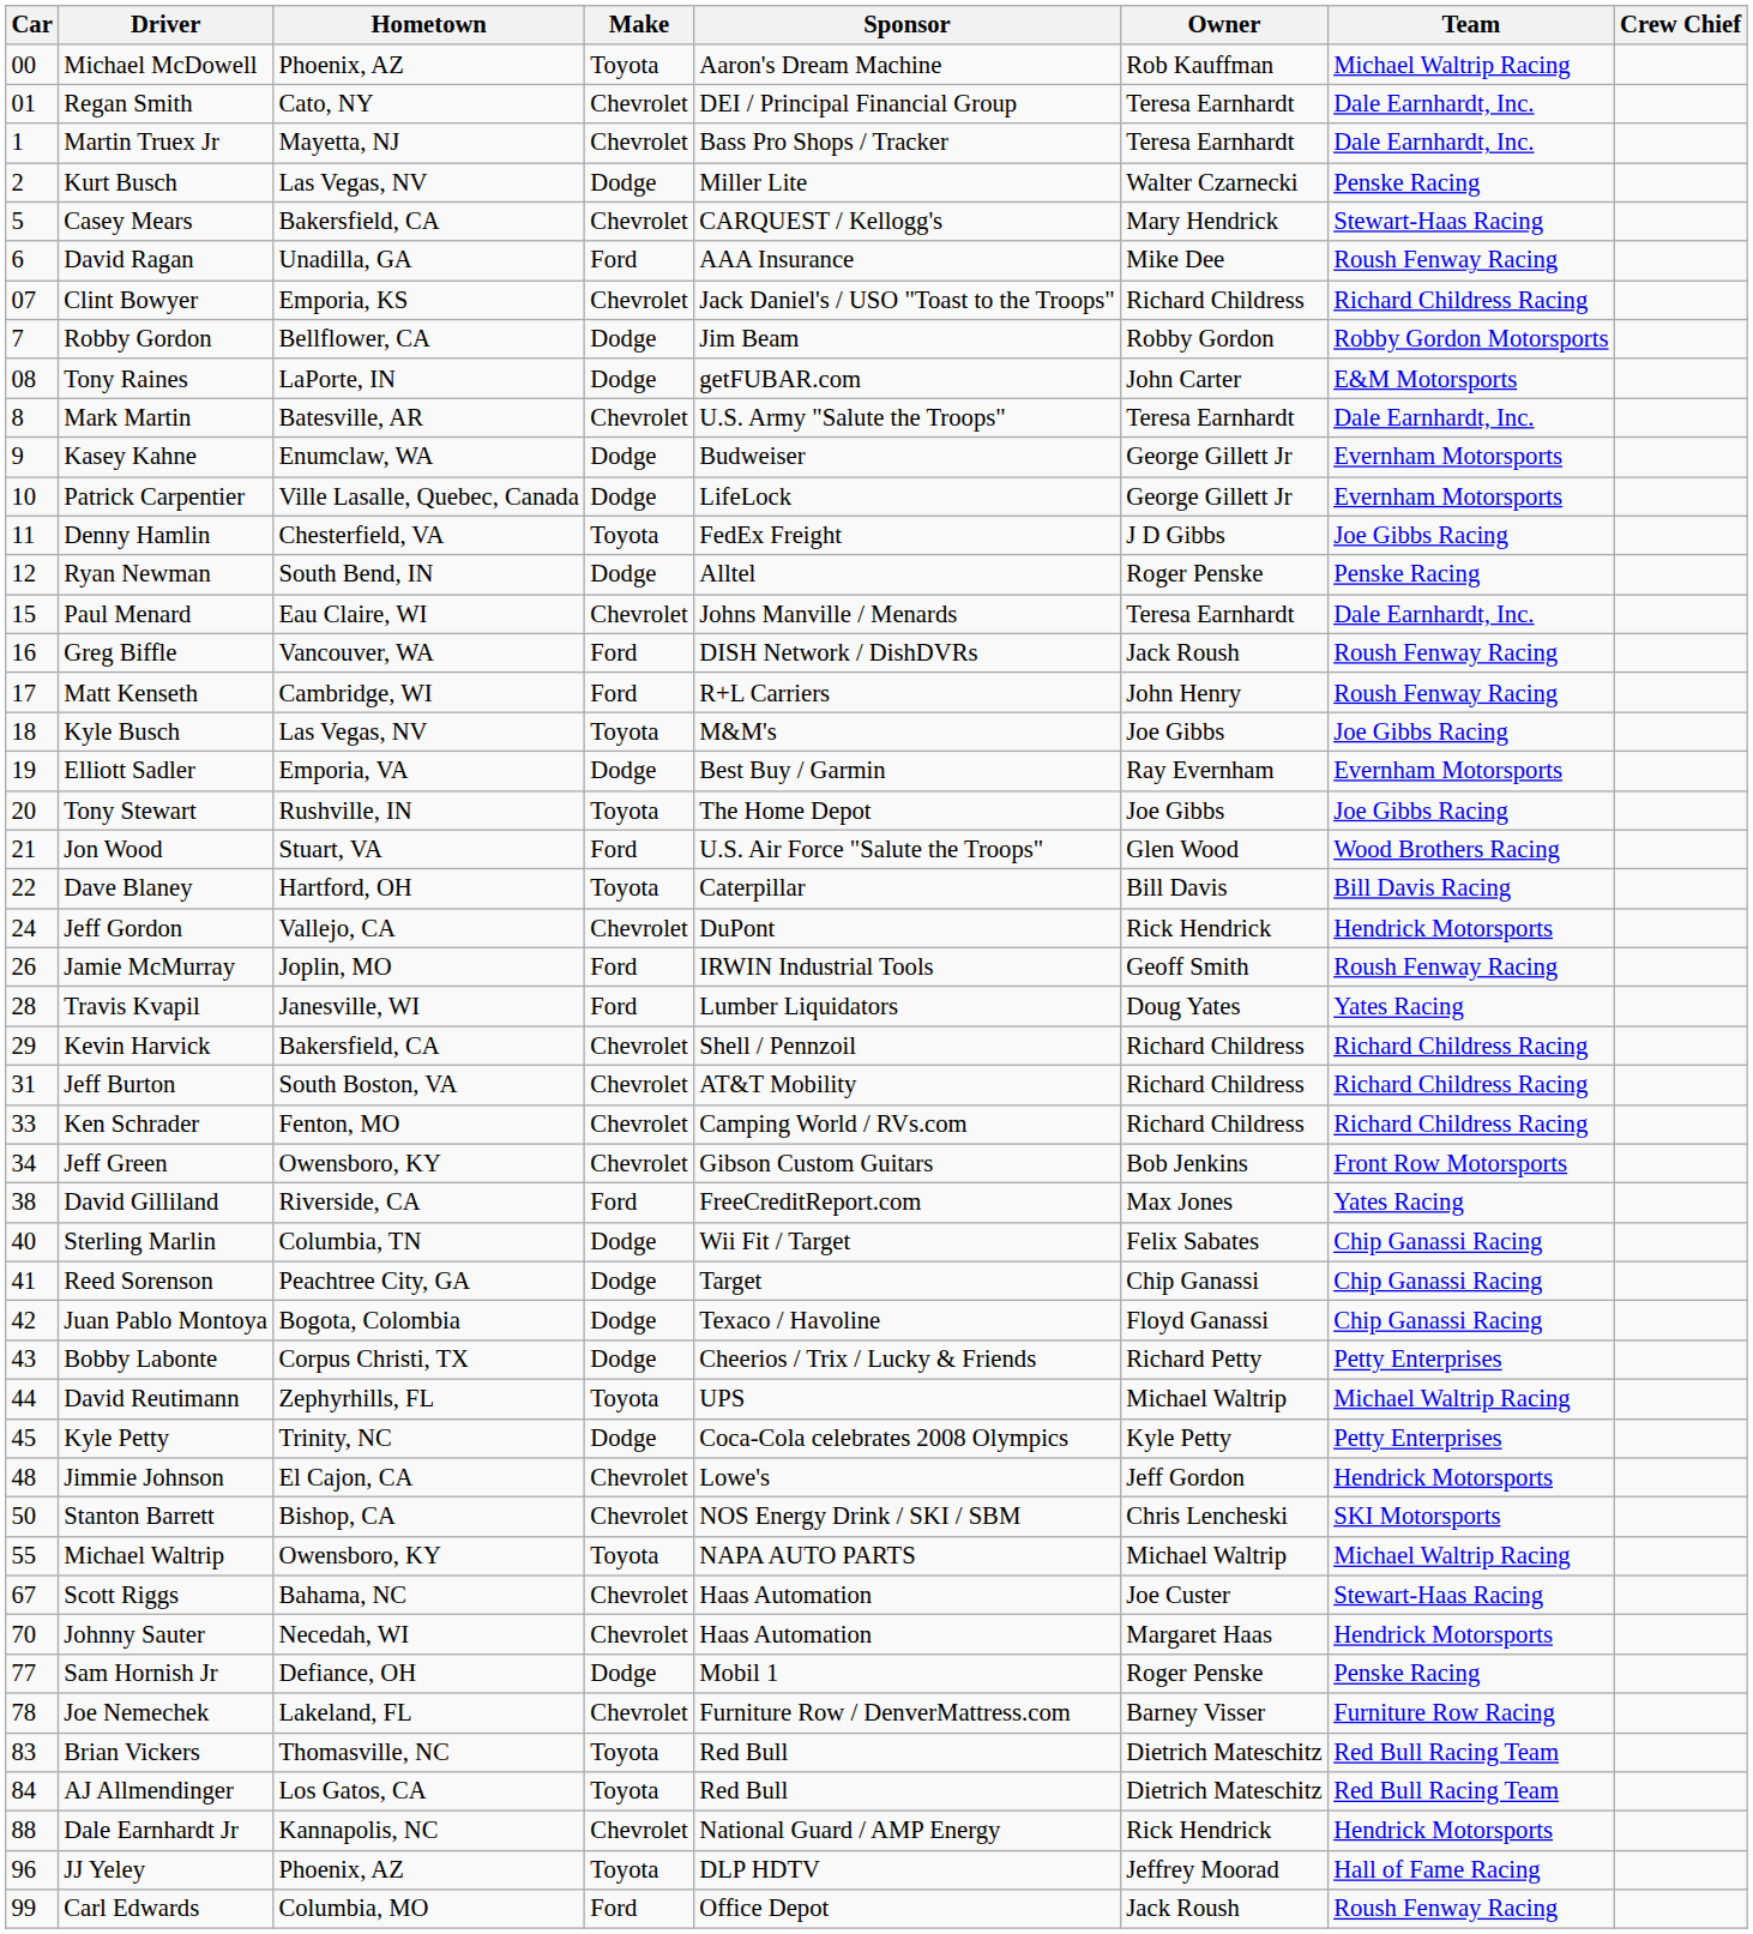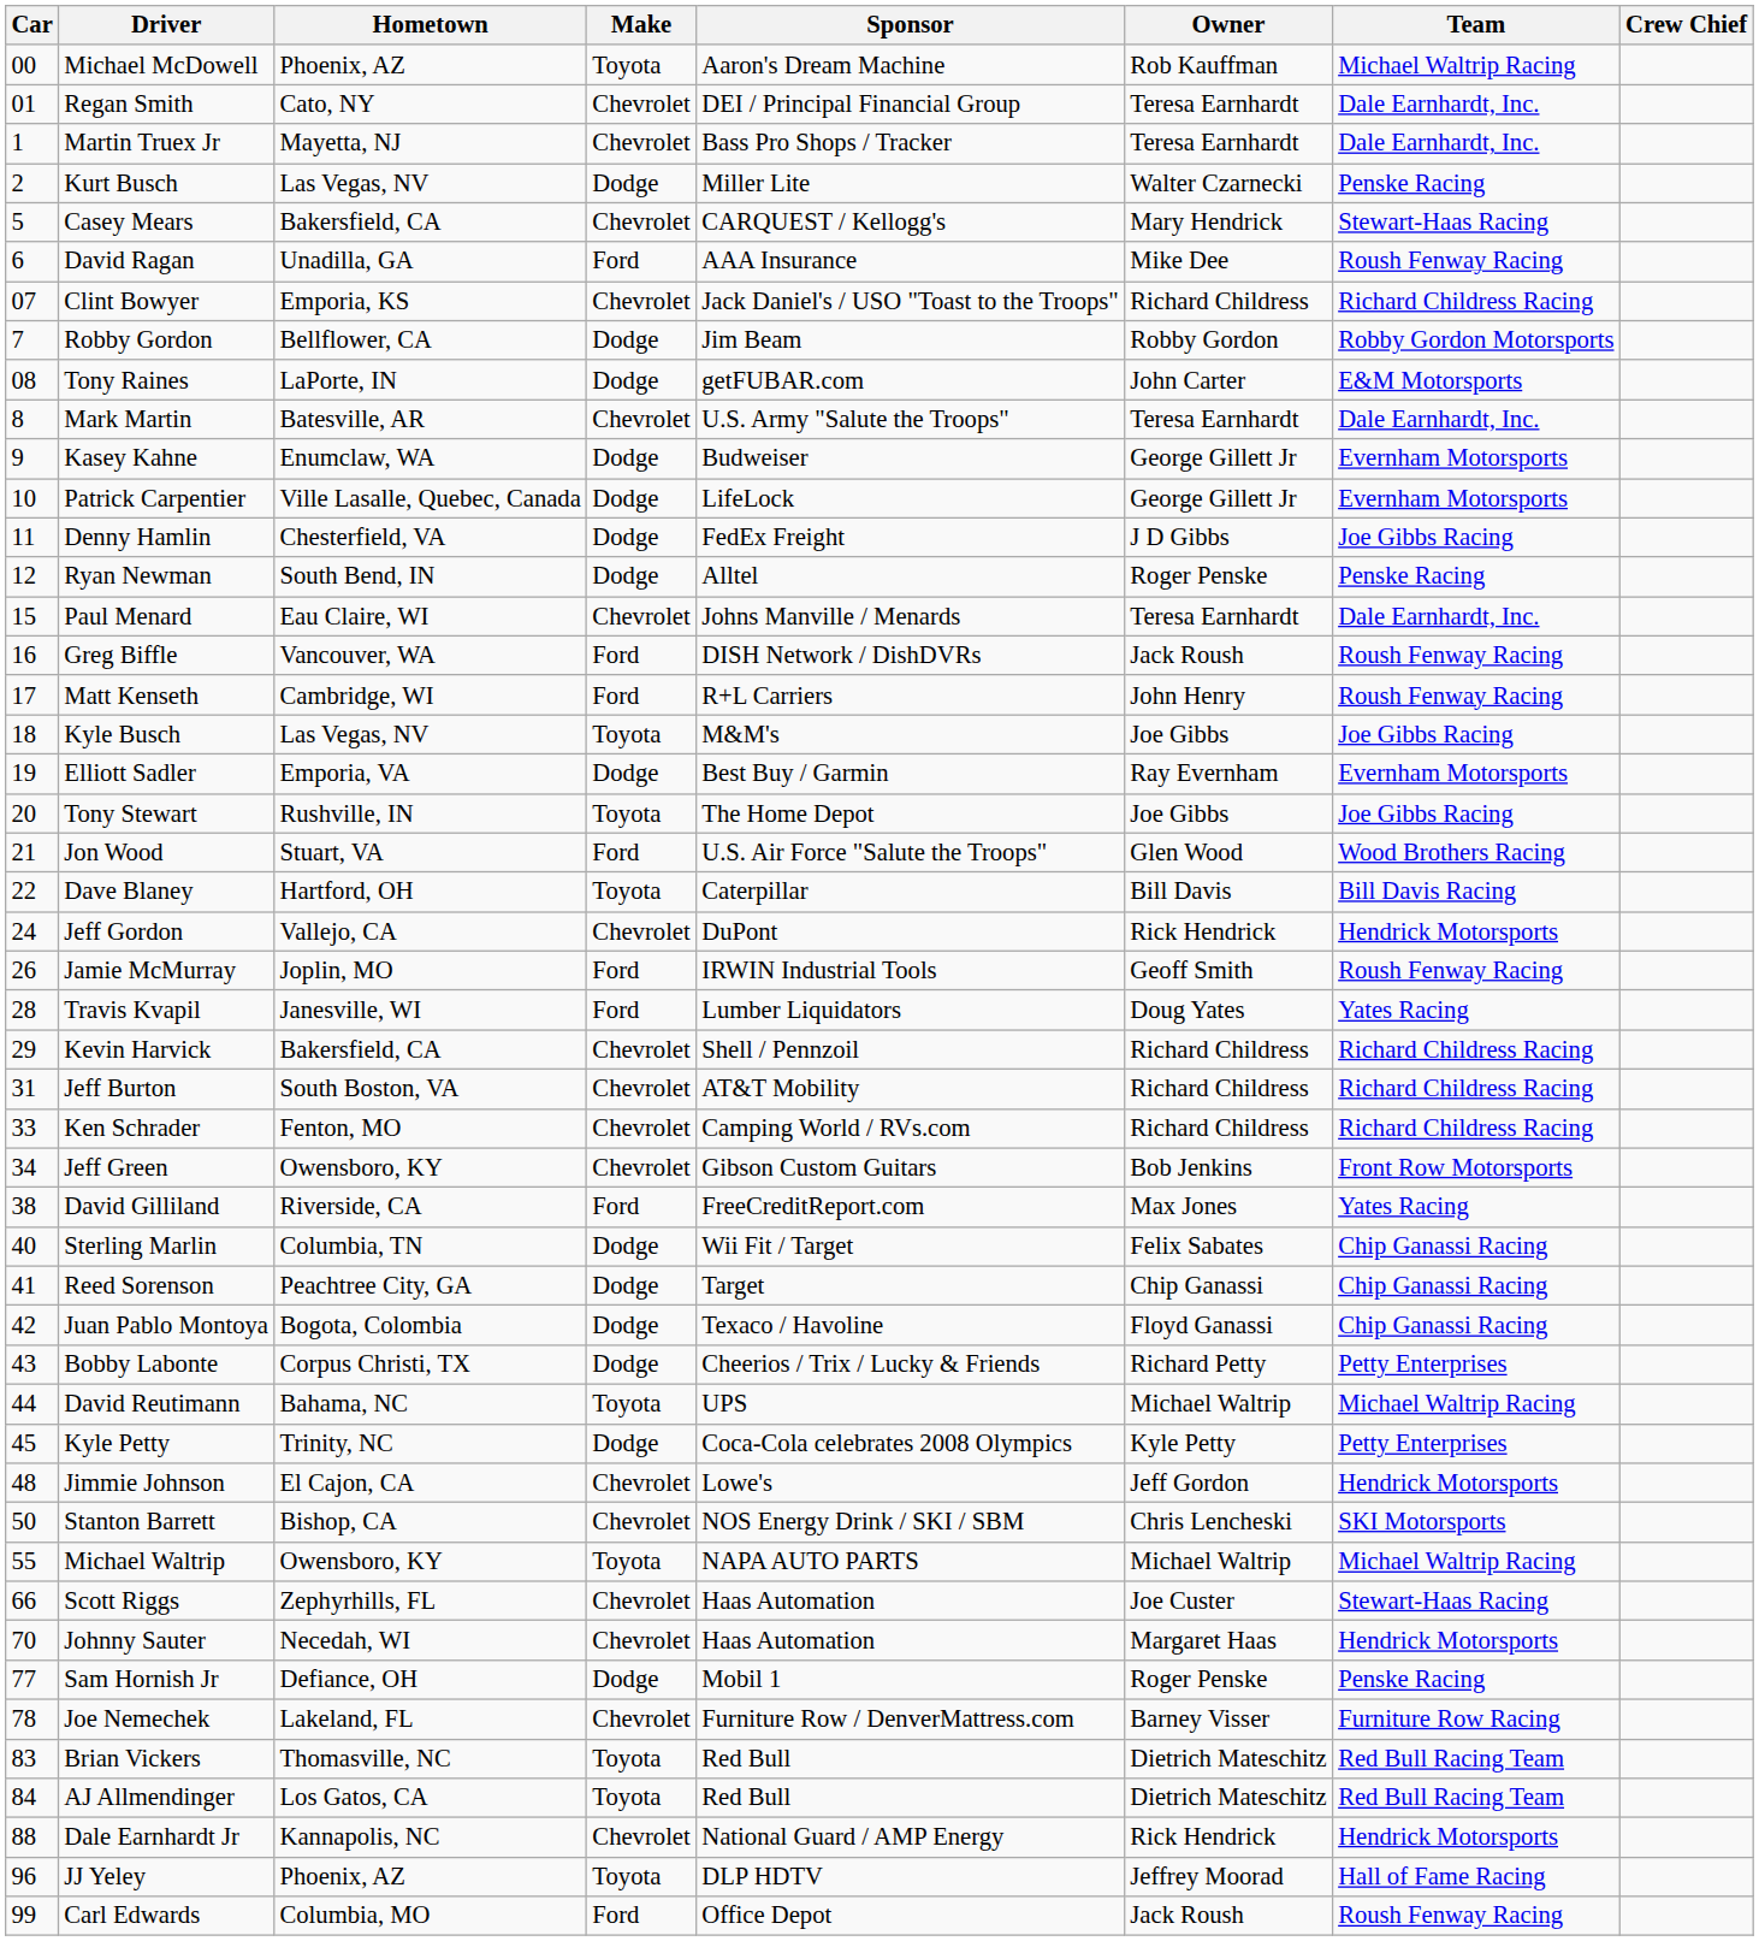 <table class="wikitable">
 <tr>
 <th colspan="1" rowspan="1">Car</th>
 <th colspan="1" rowspan="1"><abbr>Driver</abbr></th>
 <th colspan="1" rowspan="1"><abbr>Hometown</abbr></th>
 <th colspan="1" rowspan="1"><abbr>Make</abbr></th>
 <th colspan="1" rowspan="1"><abbr>Sponsor</abbr></th>
 <th colspan="1" rowspan="1">Owner</th>
 <th>Team</th>
 <th colspan="1" rowspan="1"><abbr>Crew Chief</abbr></th>
 </tr>
 <tr>
 <td>00</td>
 <td>Michael McDowell</td>
 <td>Phoenix, AZ</td>
 <td>Toyota</td>
 <td>Aaron's Dream Machine</td>
 <td>Rob Kauffman</td>
 <td><a href='#'>Michael Waltrip Racing</a></td>
 <td></td>
 </tr>
 <tr>
 <td>01</td>
 <td>Regan Smith</td>
 <td>Cato, NY</td>
 <td>Chevrolet</td>
 <td>DEI / Principal Financial Group</td>
 <td>Teresa Earnhardt</td>
 <td><a href='#'>Dale Earnhardt, Inc.</a></td>
 <td></td>
 </tr>
 <tr>
 <td>1</td>
 <td>Martin Truex Jr</td>
 <td>Mayetta, NJ</td>
 <td>Chevrolet</td>
 <td>Bass Pro Shops / Tracker</td>
 <td>Teresa Earnhardt</td>
 <td><a href='#'>Dale Earnhardt, Inc.</a></td>
 <td></td>
 </tr>
 <tr>
 <td>2</td>
 <td>Kurt Busch</td>
 <td>Las Vegas, NV</td>
 <td>Dodge</td>
 <td>Miller Lite</td>
 <td>Walter Czarnecki</td>
 <td><a href='#'>Penske Racing</a></td>
 <td></td>
 </tr>
 <tr>
 <td>5</td>
 <td>Casey Mears</td>
 <td>Bakersfield, CA</td>
 <td>Chevrolet</td>
 <td>CARQUEST / Kellogg's</td>
 <td>Mary Hendrick</td>
 <td><a href='#'>Stewart-Haas Racing</a></td>
 <td></td>
 </tr>
 <tr>
 <td>6</td>
 <td>David Ragan</td>
 <td>Unadilla, GA</td>
 <td>Ford</td>
 <td>AAA Insurance</td>
 <td>Mike Dee</td>
 <td><a href='#'>Roush Fenway Racing</a></td>
 <td></td>
 </tr>
 <tr>
 <td>07</td>
 <td>Clint Bowyer</td>
 <td>Emporia, KS</td>
 <td>Chevrolet</td>
 <td>Jack Daniel's / USO "Toast to the Troops"</td>
 <td>Richard Childress</td>
 <td><a href='#'>Richard Childress Racing</a></td>
 <td></td>
 </tr>
 <tr>
 <td>7</td>
 <td>Robby Gordon</td>
 <td>Bellflower, CA</td>
 <td>Dodge</td>
 <td>Jim Beam</td>
 <td>Robby Gordon</td>
 <td><a href='#'>Robby Gordon Motorsports</a></td>
 <td></td>
 </tr>
 <tr>
 <td>08</td>
 <td>Tony Raines</td>
 <td>LaPorte, IN</td>
 <td>Dodge</td>
 <td>getFUBAR.com</td>
 <td>John Carter</td>
 <td><a href='#'>E&M Motorsports</a></td>
 <td></td>
 </tr>
 <tr>
 <td>8</td>
 <td>Mark Martin</td>
 <td>Batesville, AR</td>
 <td>Chevrolet</td>
 <td>U.S. Army "Salute the Troops"</td>
 <td>Teresa Earnhardt</td>
 <td><a href='#'>Dale Earnhardt, Inc.</a></td>
 <td></td>
 </tr>
 <tr>
 <td>9</td>
 <td>Kasey Kahne</td>
 <td>Enumclaw, WA</td>
 <td>Dodge</td>
 <td>Budweiser</td>
 <td>George Gillett Jr</td>
 <td><a href='#'>Evernham Motorsports</a></td>
 <td></td>
 </tr>
 <tr>
 <td>10</td>
 <td>Patrick Carpentier</td>
 <td>Ville Lasalle, Quebec, Canada</td>
 <td>Dodge</td>
 <td>LifeLock</td>
 <td>George Gillett Jr</td>
 <td><a href='#'>Evernham Motorsports</a></td>
 <td></td>
 </tr>
 <tr>
 <td>11</td>
 <td>Denny Hamlin</td>
 <td>Chesterfield, VA</td>
-<td>Toyota</td>
+<td>Dodge</td>
 <td>FedEx Freight</td>
 <td>J D Gibbs</td>
 <td><a href='#'>Joe Gibbs Racing</a></td>
 <td></td>
 </tr>
 <tr>
 <td>12</td>
 <td>Ryan Newman</td>
 <td>South Bend, IN</td>
 <td>Dodge</td>
 <td>Alltel</td>
 <td>Roger Penske</td>
 <td><a href='#'>Penske Racing</a></td>
 <td></td>
 </tr>
 <tr>
 <td>15</td>
 <td>Paul Menard</td>
 <td>Eau Claire, WI</td>
 <td>Chevrolet</td>
 <td>Johns Manville / Menards</td>
 <td>Teresa Earnhardt</td>
 <td><a href='#'>Dale Earnhardt, Inc.</a></td>
 <td></td>
 </tr>
 <tr>
 <td>16</td>
 <td>Greg Biffle</td>
 <td>Vancouver, WA</td>
 <td>Ford</td>
 <td>DISH Network / DishDVRs</td>
 <td>Jack Roush</td>
 <td><a href='#'>Roush Fenway Racing</a></td>
 <td></td>
 </tr>
 <tr>
 <td>17</td>
 <td>Matt Kenseth</td>
 <td>Cambridge, WI</td>
 <td>Ford</td>
 <td>R+L Carriers</td>
 <td>John Henry</td>
 <td><a href='#'>Roush Fenway Racing</a></td>
 <td></td>
 </tr>
 <tr>
 <td>18</td>
 <td>Kyle Busch</td>
 <td>Las Vegas, NV</td>
 <td>Toyota</td>
 <td>M&M's</td>
 <td>Joe Gibbs</td>
 <td><a href='#'>Joe Gibbs Racing</a></td>
 <td></td>
 </tr>
 <tr>
 <td>19</td>
 <td>Elliott Sadler</td>
 <td>Emporia, VA</td>
 <td>Dodge</td>
 <td>Best Buy / Garmin</td>
 <td>Ray Evernham</td>
 <td><a href='#'>Evernham Motorsports</a></td>
 <td></td>
 </tr>
 <tr>
 <td>20</td>
 <td>Tony Stewart</td>
 <td>Rushville, IN</td>
 <td>Toyota</td>
 <td>The Home Depot</td>
 <td>Joe Gibbs</td>
 <td><a href='#'>Joe Gibbs Racing</a></td>
 <td></td>
 </tr>
 <tr>
 <td>21</td>
 <td>Jon Wood</td>
 <td>Stuart, VA</td>
 <td>Ford</td>
 <td>U.S. Air Force "Salute the Troops"</td>
 <td>Glen Wood</td>
 <td><a href='#'>Wood Brothers Racing</a></td>
 <td></td>
 </tr>
 <tr>
 <td>22</td>
 <td>Dave Blaney</td>
 <td>Hartford, OH</td>
 <td>Toyota</td>
 <td>Caterpillar</td>
 <td>Bill Davis</td>
 <td><a href='#'>Bill Davis Racing</a></td>
 <td></td>
 </tr>
 <tr>
 <td>24</td>
 <td>Jeff Gordon</td>
 <td>Vallejo, CA</td>
 <td>Chevrolet</td>
 <td>DuPont</td>
 <td>Rick Hendrick</td>
 <td><a href='#'>Hendrick Motorsports</a></td>
 <td></td>
 </tr>
 <tr>
 <td>26</td>
 <td>Jamie McMurray</td>
 <td>Joplin, MO</td>
 <td>Ford</td>
 <td>IRWIN Industrial Tools</td>
 <td>Geoff Smith</td>
 <td><a href='#'>Roush Fenway Racing</a></td>
 <td></td>
 </tr>
 <tr>
 <td>28</td>
 <td>Travis Kvapil</td>
 <td>Janesville, WI</td>
 <td>Ford</td>
 <td>Lumber Liquidators</td>
 <td>Doug Yates</td>
 <td><a href='#'>Yates Racing</a></td>
 <td></td>
 </tr>
 <tr>
 <td>29</td>
 <td>Kevin Harvick</td>
 <td>Bakersfield, CA</td>
 <td>Chevrolet</td>
 <td>Shell / Pennzoil</td>
 <td>Richard Childress</td>
 <td><a href='#'>Richard Childress Racing</a></td>
 <td></td>
 </tr>
 <tr>
 <td>31</td>
 <td>Jeff Burton</td>
 <td>South Boston, VA</td>
 <td>Chevrolet</td>
 <td>AT&T Mobility</td>
 <td>Richard Childress</td>
 <td><a href='#'>Richard Childress Racing</a></td>
 <td></td>
 </tr>
 <tr>
 <td>33</td>
 <td>Ken Schrader</td>
 <td>Fenton, MO</td>
 <td>Chevrolet</td>
 <td>Camping World / RVs.com</td>
 <td>Richard Childress</td>
 <td><a href='#'>Richard Childress Racing</a></td>
 <td></td>
 </tr>
 <tr>
 <td>34</td>
 <td>Jeff Green</td>
 <td>Owensboro, KY</td>
 <td>Chevrolet</td>
 <td>Gibson Custom Guitars</td>
 <td>Bob Jenkins</td>
 <td><a href='#'>Front Row Motorsports</a></td>
 <td></td>
 </tr>
 <tr>
 <td>38</td>
 <td>David Gilliland</td>
 <td>Riverside, CA</td>
 <td>Ford</td>
 <td>FreeCreditReport.com</td>
 <td>Max Jones</td>
 <td><a href='#'>Yates Racing</a></td>
 <td></td>
 </tr>
 <tr>
 <td>40</td>
 <td>Sterling Marlin</td>
 <td>Columbia, TN</td>
 <td>Dodge</td>
 <td>Wii Fit / Target</td>
 <td>Felix Sabates</td>
 <td><a href='#'>Chip Ganassi Racing</a></td>
 <td></td>
 </tr>
 <tr>
 <td>41</td>
 <td>Reed Sorenson</td>
 <td>Peachtree City, GA</td>
 <td>Dodge</td>
 <td>Target</td>
 <td>Chip Ganassi</td>
 <td><a href='#'>Chip Ganassi Racing</a></td>
 <td></td>
 </tr>
 <tr>
 <td>42</td>
 <td>Juan Pablo Montoya</td>
 <td>Bogota, Colombia</td>
 <td>Dodge</td>
 <td>Texaco / Havoline</td>
 <td>Floyd Ganassi</td>
 <td><a href='#'>Chip Ganassi Racing</a></td>
 <td></td>
 </tr>
 <tr>
 <td>43</td>
 <td>Bobby Labonte</td>
 <td>Corpus Christi, TX</td>
 <td>Dodge</td>
 <td>Cheerios / Trix / Lucky & Friends</td>
 <td>Richard Petty</td>
 <td><a href='#'>Petty Enterprises</a></td>
 <td></td>
 </tr>
 <tr>
 <td>44</td>
 <td>David Reutimann</td>
-<td>Zephyrhills, FL</td>
+<td>Bahama, NC</td>
 <td>Toyota</td>
 <td>UPS</td>
 <td>Michael Waltrip</td>
 <td><a href='#'>Michael Waltrip Racing</a></td>
 <td></td>
 </tr>
 <tr>
 <td>45</td>
 <td>Kyle Petty</td>
 <td>Trinity, NC</td>
 <td>Dodge</td>
 <td>Coca-Cola celebrates 2008 Olympics</td>
 <td>Kyle Petty</td>
 <td><a href='#'>Petty Enterprises</a></td>
 <td></td>
 </tr>
 <tr>
 <td>48</td>
 <td>Jimmie Johnson</td>
 <td>El Cajon, CA</td>
 <td>Chevrolet</td>
 <td>Lowe's</td>
 <td>Jeff Gordon</td>
 <td><a href='#'>Hendrick Motorsports</a></td>
 <td></td>
 </tr>
 <tr>
 <td>50</td>
 <td>Stanton Barrett</td>
 <td>Bishop, CA</td>
 <td>Chevrolet</td>
 <td>NOS Energy Drink / SKI / SBM</td>
 <td>Chris Lencheski</td>
 <td><a href='#'>SKI Motorsports</a></td>
 <td></td>
 </tr>
 <tr>
 <td>55</td>
 <td>Michael Waltrip</td>
 <td>Owensboro, KY</td>
 <td>Toyota</td>
 <td>NAPA AUTO PARTS</td>
 <td>Michael Waltrip</td>
 <td><a href='#'>Michael Waltrip Racing</a></td>
 <td></td>
 </tr>
 <tr>
-<td>67</td>
+<td>66</td>
 <td>Scott Riggs</td>
-<td>Bahama, NC</td>
+<td>Zephyrhills, FL</td>
 <td>Chevrolet</td>
 <td>Haas Automation</td>
 <td>Joe Custer</td>
 <td><a href='#'>Stewart-Haas Racing</a></td>
 <td></td>
 </tr>
 <tr>
 <td>70</td>
 <td>Johnny Sauter</td>
 <td>Necedah, WI</td>
 <td>Chevrolet</td>
 <td>Haas Automation</td>
 <td>Margaret Haas</td>
 <td><a href='#'>Hendrick Motorsports</a></td>
 <td></td>
 </tr>
 <tr>
 <td>77</td>
 <td>Sam Hornish Jr</td>
 <td>Defiance, OH</td>
 <td>Dodge</td>
 <td>Mobil 1</td>
 <td>Roger Penske</td>
 <td><a href='#'>Penske Racing</a></td>
 <td></td>
 </tr>
 <tr>
 <td>78</td>
 <td>Joe Nemechek</td>
 <td>Lakeland, FL</td>
 <td>Chevrolet</td>
 <td>Furniture Row / DenverMattress.com</td>
 <td>Barney Visser</td>
 <td><a href='#'>Furniture Row Racing</a></td>
 <td></td>
 </tr>
 <tr>
 <td>83</td>
 <td>Brian Vickers</td>
 <td>Thomasville, NC</td>
 <td>Toyota</td>
 <td>Red Bull</td>
 <td>Dietrich Mateschitz</td>
 <td><a href='#'>Red Bull Racing Team</a></td>
 <td></td>
 </tr>
 <tr>
 <td>84</td>
 <td>AJ Allmendinger</td>
 <td>Los Gatos, CA</td>
 <td>Toyota</td>
 <td>Red Bull</td>
 <td>Dietrich Mateschitz</td>
 <td><a href='#'>Red Bull Racing Team</a></td>
 <td></td>
 </tr>
 <tr>
 <td>88</td>
 <td>Dale Earnhardt Jr</td>
 <td>Kannapolis, NC</td>
 <td>Chevrolet</td>
 <td>National Guard / AMP Energy</td>
 <td>Rick Hendrick</td>
 <td><a href='#'>Hendrick Motorsports</a></td>
 <td></td>
 </tr>
 <tr>
 <td>96</td>
 <td>JJ Yeley</td>
 <td>Phoenix, AZ</td>
 <td>Toyota</td>
 <td>DLP HDTV</td>
 <td>Jeffrey Moorad</td>
 <td><a href='#'>Hall of Fame Racing</a></td>
 <td></td>
 </tr>
 <tr>
 <td>99</td>
 <td>Carl Edwards</td>
 <td>Columbia, MO</td>
 <td>Ford</td>
 <td>Office Depot</td>
 <td>Jack Roush</td>
 <td><a href='#'>Roush Fenway Racing</a></td>
 <td></td>
 </tr>
 </table>
